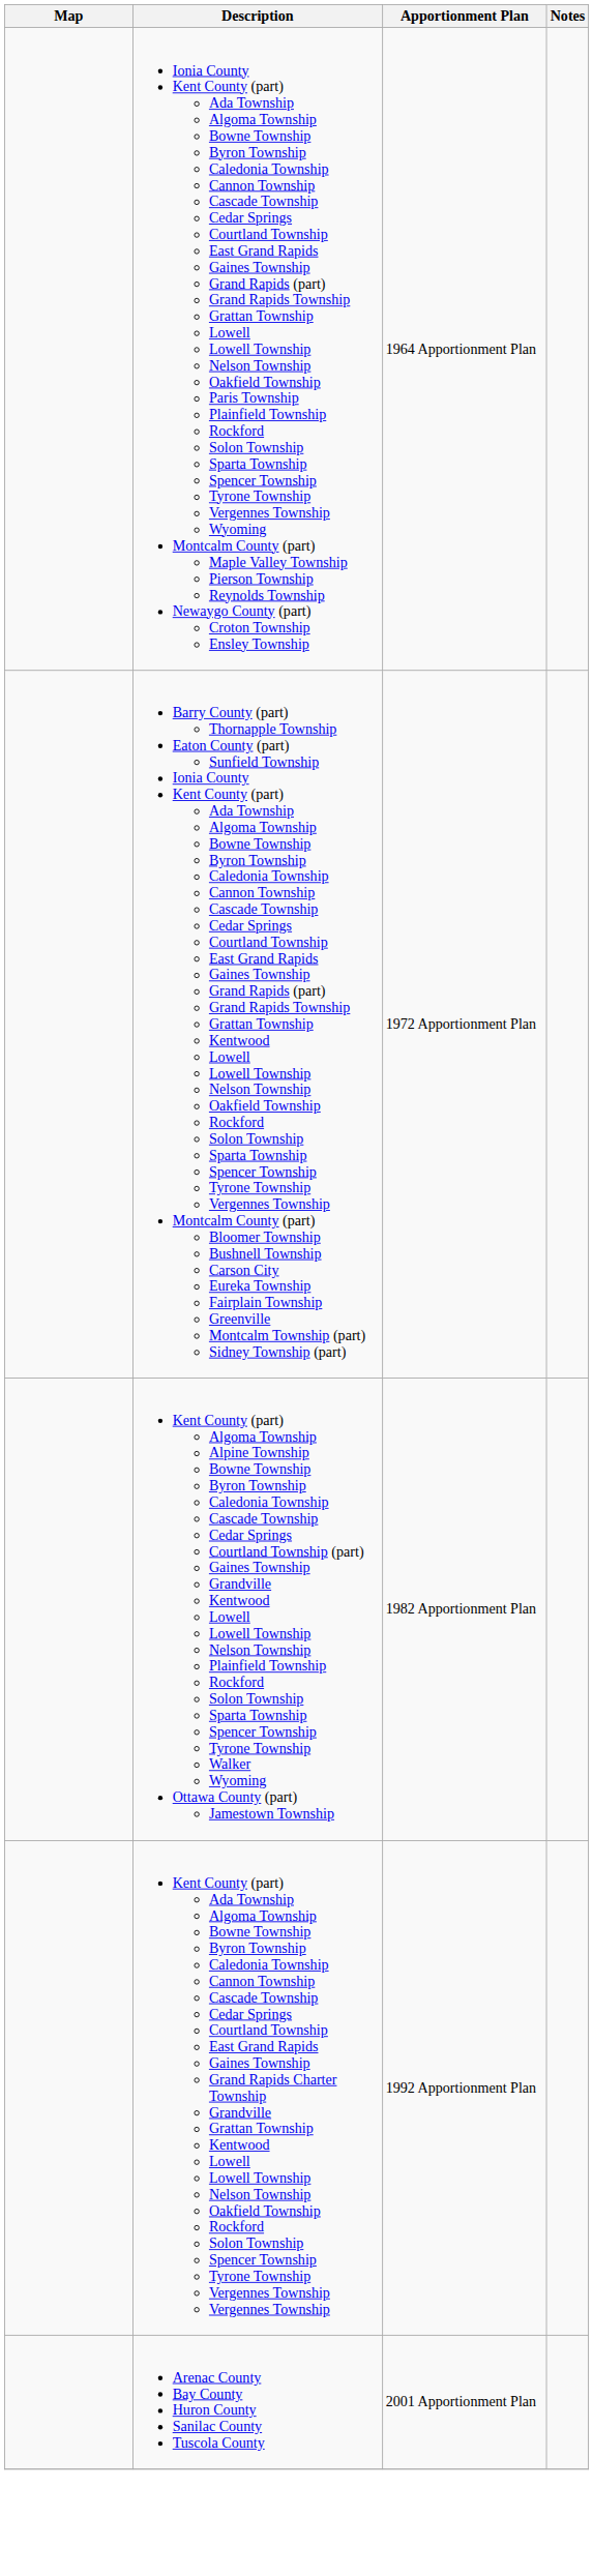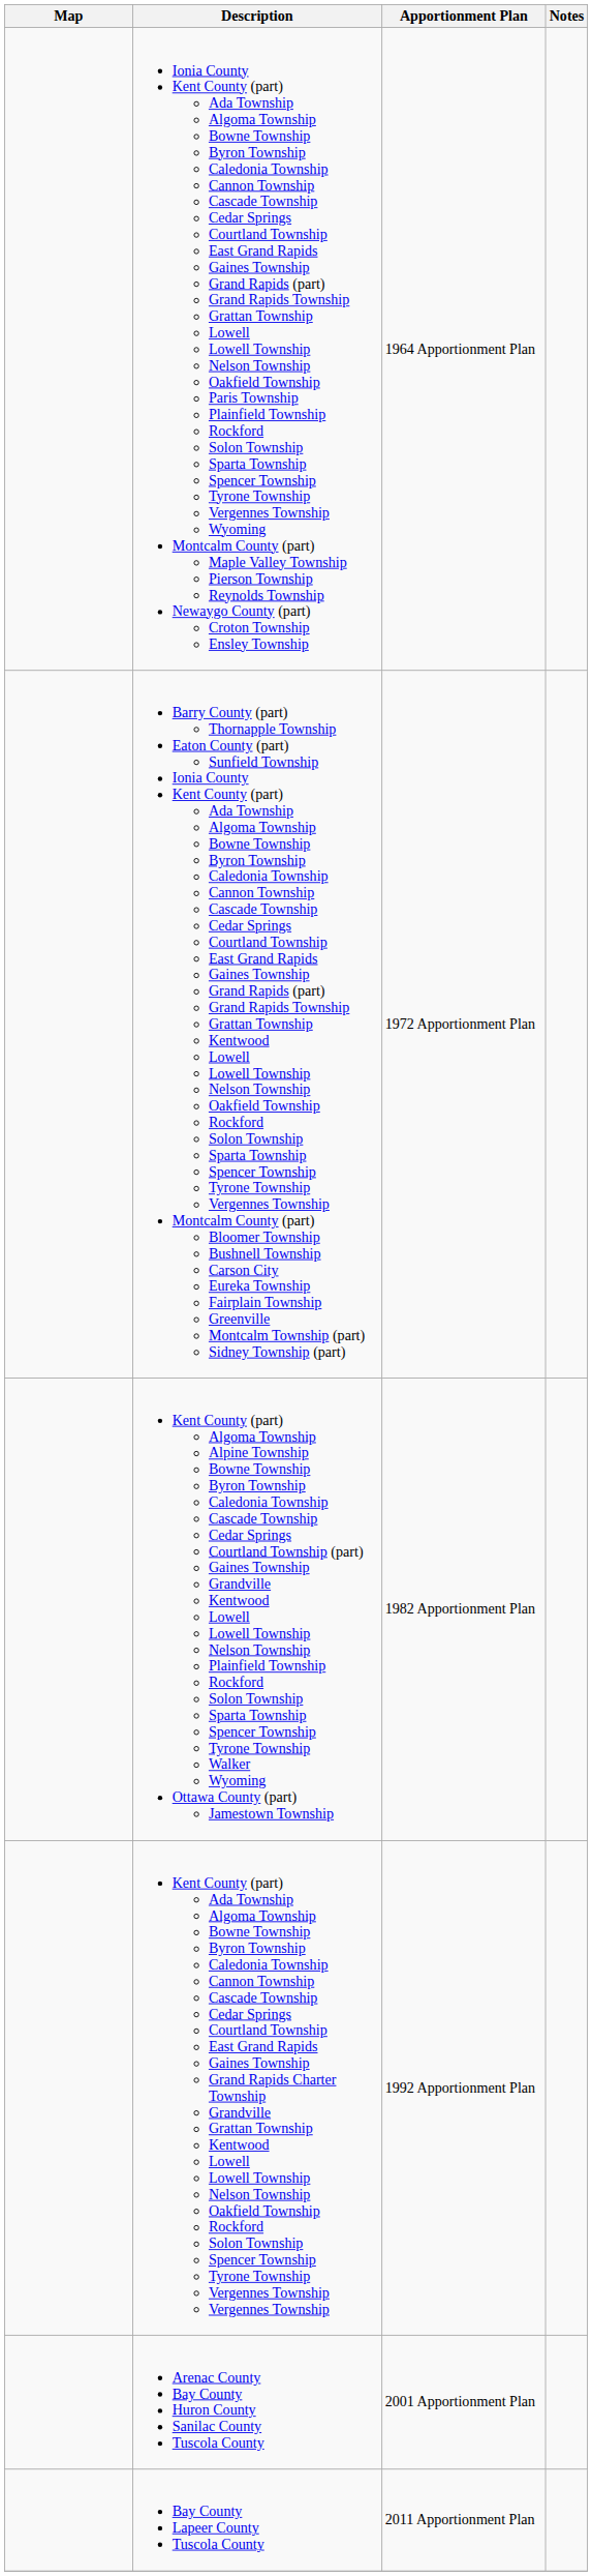 <table class="wikitable sortable">
 <tr>
 <th style="width:100pt;">Map</th>
 <th style="width:200pt;">Description</th>
 <th style="width:130pt;">Apportionment Plan</th>
 <th style="width:15pt;">Notes</th>
 </tr>
 <tr>
 <td></td>
 <td><br><ul><li><a href='#'>Ionia County</a></li><li><a href='#'>Kent County</a> (part)<ul><li><a href='#'>Ada Township</a></li><li><a href='#'>Algoma Township</a></li><li><a href='#'>Bowne Township</a></li><li><a href='#'>Byron Township</a></li><li><a href='#'>Caledonia Township</a></li><li><a href='#'>Cannon Township</a></li><li><a href='#'>Cascade Township</a></li><li><a href='#'>Cedar Springs</a></li><li><a href='#'>Courtland Township</a></li><li><a href='#'>East Grand Rapids</a></li><li><a href='#'>Gaines Township</a></li><li><a href='#'>Grand Rapids</a> (part)</li><li><a href='#'>Grand Rapids Township</a></li><li><a href='#'>Grattan Township</a></li><li><a href='#'>Lowell</a></li><li><a href='#'>Lowell Township</a></li><li><a href='#'>Nelson Township</a></li><li><a href='#'>Oakfield Township</a></li><li><a href='#'>Paris Township</a></li><li><a href='#'>Plainfield Township</a></li><li><a href='#'>Rockford</a></li><li><a href='#'>Solon Township</a></li><li><a href='#'>Sparta Township</a></li><li><a href='#'>Spencer Township</a></li><li><a href='#'>Tyrone Township</a></li><li><a href='#'>Vergennes Township</a></li><li><a href='#'>Wyoming</a></li></ul></li><li><a href='#'>Montcalm County</a> (part)<ul><li><a href='#'>Maple Valley Township</a></li><li><a href='#'>Pierson Township</a></li><li><a href='#'>Reynolds Township</a></li></ul></li><li><a href='#'>Newaygo County</a> (part)<ul><li><a href='#'>Croton Township</a></li><li><a href='#'>Ensley Township</a></li></ul></li></ul></td>
 <td>1964 Apportionment Plan</td>
 <td></td>
 </tr>
 <tr>
 <td></td>
 <td><br><ul><li><a href='#'>Barry County</a> (part)<ul><li><a href='#'>Thornapple Township</a></li></ul></li><li><a href='#'>Eaton County</a> (part)<ul><li><a href='#'>Sunfield Township</a></li></ul></li><li><a href='#'>Ionia County</a></li><li><a href='#'>Kent County</a> (part)<ul><li><a href='#'>Ada Township</a></li><li><a href='#'>Algoma Township</a></li><li><a href='#'>Bowne Township</a></li><li><a href='#'>Byron Township</a></li><li><a href='#'>Caledonia Township</a></li><li><a href='#'>Cannon Township</a></li><li><a href='#'>Cascade Township</a></li><li><a href='#'>Cedar Springs</a></li><li><a href='#'>Courtland Township</a></li><li><a href='#'>East Grand Rapids</a></li><li><a href='#'>Gaines Township</a></li><li><a href='#'>Grand Rapids</a> (part)</li><li><a href='#'>Grand Rapids Township</a></li><li><a href='#'>Grattan Township</a></li><li><a href='#'>Kentwood</a></li><li><a href='#'>Lowell</a></li><li><a href='#'>Lowell Township</a></li><li><a href='#'>Nelson Township</a></li><li><a href='#'>Oakfield Township</a></li><li><a href='#'>Rockford</a></li><li><a href='#'>Solon Township</a></li><li><a href='#'>Sparta Township</a></li><li><a href='#'>Spencer Township</a></li><li><a href='#'>Tyrone Township</a></li><li><a href='#'>Vergennes Township</a></li></ul></li><li><a href='#'>Montcalm County</a> (part)<ul><li><a href='#'>Bloomer Township</a></li><li><a href='#'>Bushnell Township</a></li><li><a href='#'>Carson City</a></li><li><a href='#'>Eureka Township</a></li><li><a href='#'>Fairplain Township</a></li><li><a href='#'>Greenville</a></li><li><a href='#'>Montcalm Township</a> (part)</li><li><a href='#'>Sidney Township</a> (part)</li></ul></li></ul></td>
 <td>1972 Apportionment Plan</td>
 <td></td>
 </tr>
 <tr>
 <td></td>
 <td><br><ul><li><a href='#'>Kent County</a> (part)<ul><li><a href='#'>Algoma Township</a></li><li><a href='#'>Alpine Township</a></li><li><a href='#'>Bowne Township</a></li><li><a href='#'>Byron Township</a></li><li><a href='#'>Caledonia Township</a></li><li><a href='#'>Cascade Township</a></li><li><a href='#'>Cedar Springs</a></li><li><a href='#'>Courtland Township</a> (part)</li><li><a href='#'>Gaines Township</a></li><li><a href='#'>Grandville</a></li><li><a href='#'>Kentwood</a></li><li><a href='#'>Lowell</a></li><li><a href='#'>Lowell Township</a></li><li><a href='#'>Nelson Township</a></li><li><a href='#'>Plainfield Township</a></li><li><a href='#'>Rockford</a></li><li><a href='#'>Solon Township</a></li><li><a href='#'>Sparta Township</a></li><li><a href='#'>Spencer Township</a></li><li><a href='#'>Tyrone Township</a></li><li><a href='#'>Walker</a></li><li><a href='#'>Wyoming</a></li></ul></li><li><a href='#'>Ottawa County</a> (part)<ul><li><a href='#'>Jamestown Township</a></li></ul></li></ul></td>
 <td>1982 Apportionment Plan</td>
 <td></td>
 </tr>
 <tr>
 <td></td>
 <td><br><ul><li><a href='#'>Kent County</a> (part)<ul><li><a href='#'>Ada Township</a></li><li><a href='#'>Algoma Township</a></li><li><a href='#'>Bowne Township</a></li><li><a href='#'>Byron Township</a></li><li><a href='#'>Caledonia Township</a></li><li><a href='#'>Cannon Township</a></li><li><a href='#'>Cascade Township</a></li><li><a href='#'>Cedar Springs</a></li><li><a href='#'>Courtland Township</a></li><li><a href='#'>East Grand Rapids</a></li><li><a href='#'>Gaines Township</a></li><li><a href='#'>Grand Rapids Charter Township</a></li><li><a href='#'>Grandville</a></li><li><a href='#'>Grattan Township</a></li><li><a href='#'>Kentwood</a></li><li><a href='#'>Lowell</a></li><li><a href='#'>Lowell Township</a></li><li><a href='#'>Nelson Township</a></li><li><a href='#'>Oakfield Township</a></li><li><a href='#'>Rockford</a></li><li><a href='#'>Solon Township</a></li><li><a href='#'>Spencer Township</a></li><li><a href='#'>Tyrone Township</a></li><li><a href='#'>Vergennes Township</a></li><li><a href='#'>Vergennes Township</a></li></ul></li></ul></td>
 <td>1992 Apportionment Plan</td>
 <td></td>
 </tr>
 <tr>
 <td></td>
 <td><br><ul><li><a href='#'>Arenac County</a></li><li><a href='#'>Bay County</a></li><li><a href='#'>Huron County</a></li><li><a href='#'>Sanilac County</a></li><li><a href='#'>Tuscola County</a></li></ul></td>
 <td>2001 Apportionment Plan</td>
 <td></td>
 </tr>
 <tr>
+<td></td>
+<td><br><ul><li><a href='#'>Bay County</a></li><li><a href='#'>Lapeer County</a></li><li><a href='#'>Tuscola County</a></li></ul></td>
+<td>2011 Apportionment Plan</td>
+<td></td>
+</tr>
+<tr>
 </tr>
 </table>
